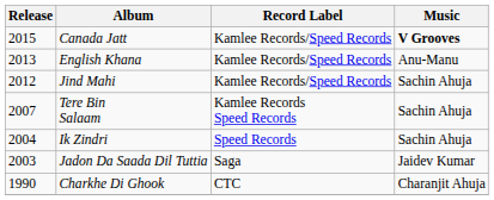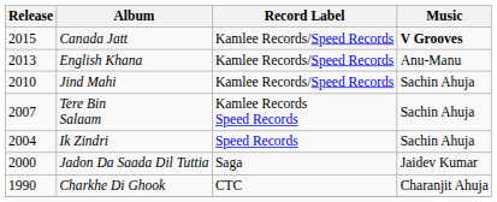 <table class="wikitable">
 <tr>
 <th>Release</th>
 <th>Album</th>
 <th>Record Label</th>
 <th>Music</th>
 </tr>
 <tr>
 <td>2015</td>
 <td><em>Canada Jatt</em></td>
 <td>Kamlee Records/<a href='#'>Speed Records</a></td>
 <td><strong>V Grooves</strong></td>
 </tr>
 <tr>
 <td>2013</td>
 <td><em>English Khana</em></td>
 <td>Kamlee Records/<a href='#'>Speed Records</a></td>
 <td>Anu-Manu</td>
 </tr>
 <tr>
-<td>2012</td>
+<td>2010</td>
 <td><em>Jind Mahi</em></td>
 <td>Kamlee Records/<a href='#'>Speed Records</a></td>
 <td>Sachin Ahuja</td>
 </tr>
 <tr>
 <td>2007</td>
 <td><em>Tere Bin</em><br><em>Salaam</em></td>
 <td>Kamlee Records<br><a href='#'>Speed Records</a></td>
 <td>Sachin Ahuja</td>
 </tr>
 <tr>
 <td>2004</td>
 <td><em>Ik Zindri</em></td>
 <td><a href='#'>Speed Records</a></td>
 <td>Sachin Ahuja</td>
 </tr>
 <tr>
-<td>2003</td>
+<td>2000</td>
 <td><em>Jadon Da Saada Dil Tuttia</em></td>
 <td>Saga</td>
 <td>Jaidev Kumar</td>
 </tr>
 <tr>
 <td>1990</td>
 <td><em>Charkhe Di Ghook</em></td>
 <td>CTC</td>
 <td>Charanjit Ahuja</td>
 </tr>
 <tr>
 </tr>
 </table>
